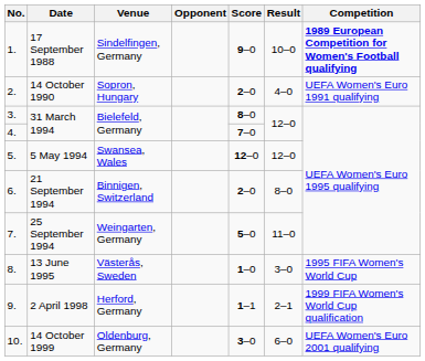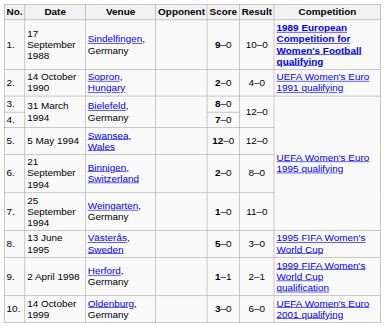 <table class="wikitable">
 <tr>
 <th>No.</th>
 <th>Date</th>
 <th>Venue</th>
 <th>Opponent</th>
 <th>Score</th>
 <th>Result</th>
 <th>Competition</th>
 </tr>
 <tr>
 <td>1.</td>
 <td>17 September 1988</td>
 <td><a href='#'>Sindelfingen</a>, Germany</td>
 <td></td>
 <td align=center><strong>9</strong>–0</td>
 <td align=center>10–0</td>
 <td><strong><a href='#'>1989 European Competition for Women's Football qualifying</a></strong></td>
 </tr>
 <tr>
 <td>2.</td>
 <td>14 October 1990</td>
 <td><a href='#'>Sopron</a>, <a href='#'>Hungary</a></td>
 <td></td>
 <td align=center><strong>2</strong>–0</td>
 <td align=center>4–0</td>
 <td><a href='#'>UEFA Women's Euro 1991 qualifying</a></td>
 </tr>
 <tr>
 <td>3.</td>
 <td rowspan=2>31 March 1994</td>
 <td rowspan=2><a href='#'>Bielefeld</a>, Germany</td>
 <td rowspan=2></td>
 <td align=center><strong>8</strong>–0</td>
 <td rowspan=2 align=center>12–0</td>
 <td rowspan=5><a href='#'>UEFA Women's Euro 1995 qualifying</a></td>
 </tr>
 <tr>
 <td>4.</td>
 <td align=center><strong>7</strong>–0</td>
 </tr>
 <tr>
 <td>5.</td>
 <td>5 May 1994</td>
 <td><a href='#'>Swansea</a>, <a href='#'>Wales</a></td>
 <td></td>
 <td align=center><strong>12</strong>–0</td>
 <td align=center>12–0</td>
 </tr>
 <tr>
 <td>6.</td>
 <td>21 September 1994</td>
 <td><a href='#'>Binnigen</a>, <a href='#'>Switzerland</a></td>
 <td></td>
 <td align=center><strong>2</strong>–0</td>
 <td align=center>8–0</td>
 </tr>
 <tr>
 <td>7.</td>
 <td>25 September 1994</td>
 <td><a href='#'>Weingarten</a>, Germany</td>
 <td></td>
-<td align=center><strong>5</strong>–0</td>
+<td align=center><strong>1</strong>–0</td>
 <td align=center>11–0</td>
 </tr>
 <tr>
 <td>8.</td>
 <td>13 June 1995</td>
 <td><a href='#'>Västerås</a>, <a href='#'>Sweden</a></td>
 <td></td>
-<td align=center><strong>1</strong>–0</td>
+<td align=center><strong>5</strong>–0</td>
 <td align=center>3–0</td>
 <td><a href='#'>1995 FIFA Women's World Cup</a></td>
 </tr>
 <tr>
 <td>9.</td>
 <td>2 April 1998</td>
 <td><a href='#'>Herford</a>, Germany</td>
 <td></td>
 <td align=center><strong>1</strong>–1</td>
 <td align=center>2–1</td>
 <td><a href='#'>1999 FIFA Women's World Cup qualification</a></td>
 </tr>
 <tr>
 <td>10.</td>
 <td>14 October 1999</td>
 <td><a href='#'>Oldenburg</a>, Germany</td>
 <td></td>
 <td align=center><strong>3</strong>–0</td>
 <td align=center>6–0</td>
 <td><a href='#'>UEFA Women's Euro 2001 qualifying</a></td>
 </tr>
 </table>
